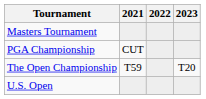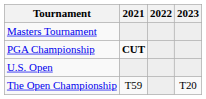 <table class="wikitable" style="font-size:95%;text-align:center;">
 <tr>
 <th>Tournament</th>
 <th>2021</th>
 <th>2022</th>
 <th>2023</th>
 </tr>
 <tr>
 <td align=left><a href='#'>Masters Tournament</a></td>
 <td style="background:#eeeeee;"></td>
 <td style="background:#eeeeee;"></td>
 <td style="background:#eeeeee;"></td>
 </tr>
 <tr>
 <td align=left><a href='#'>PGA Championship</a></td>
-<td>CUT</td>
+<td><strong>CUT</strong></td>
+<td style="background:#eeeeee;"></td>
+<td style="background:#eeeeee;"></td>
+</tr>
+<tr>
+<td align=left><a href='#'>U.S. Open</a></td>
+<td style="background:#eeeeee;"></td>
 <td style="background:#eeeeee;"></td>
 <td style="background:#eeeeee;"></td>
 </tr>
 <tr>
 <td align=left><a href='#'>The Open Championship</a></td>
 <td>T59</td>
 <td style="background:#eeeeee;"></td>
 <td>T20</td>
 </tr>
-<tr>
-<td align=left><a href='#'>U.S. Open</a></td>
-<td style="background:#eeeeee;"></td>
-<td style="background:#eeeeee;"></td>
-<td style="background:#eeeeee;"></td>
-</tr>
 </table>
